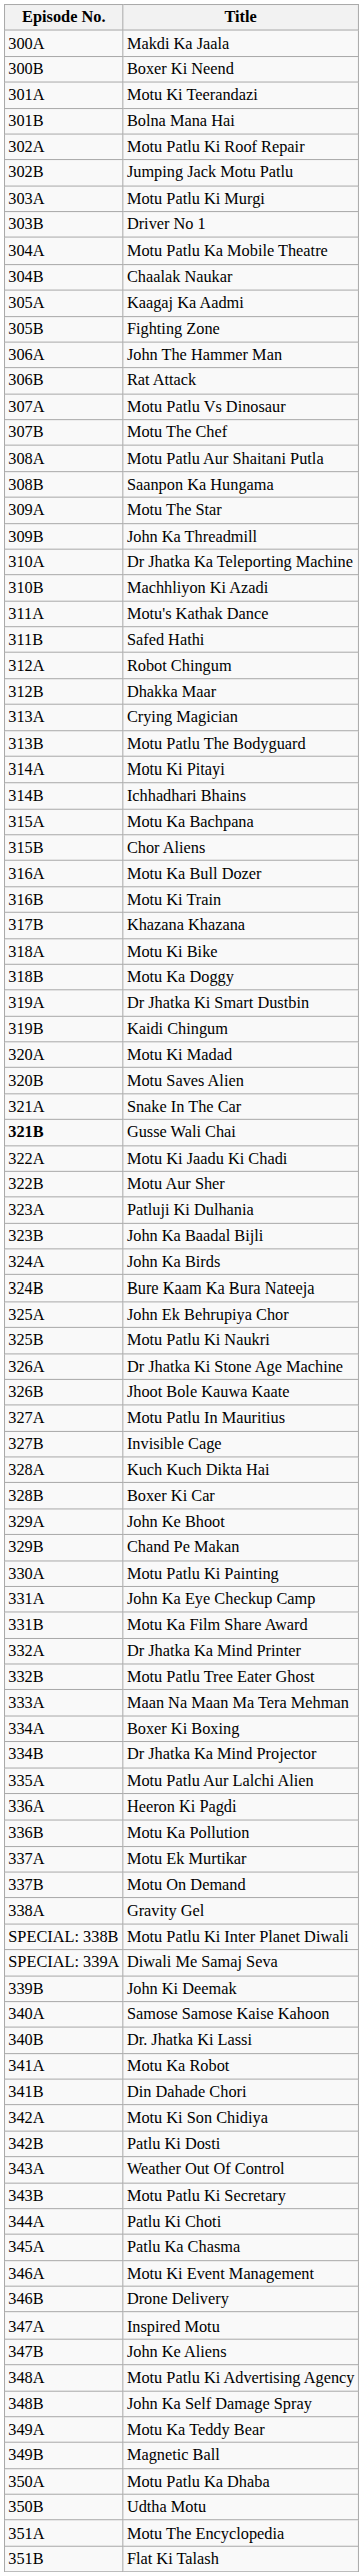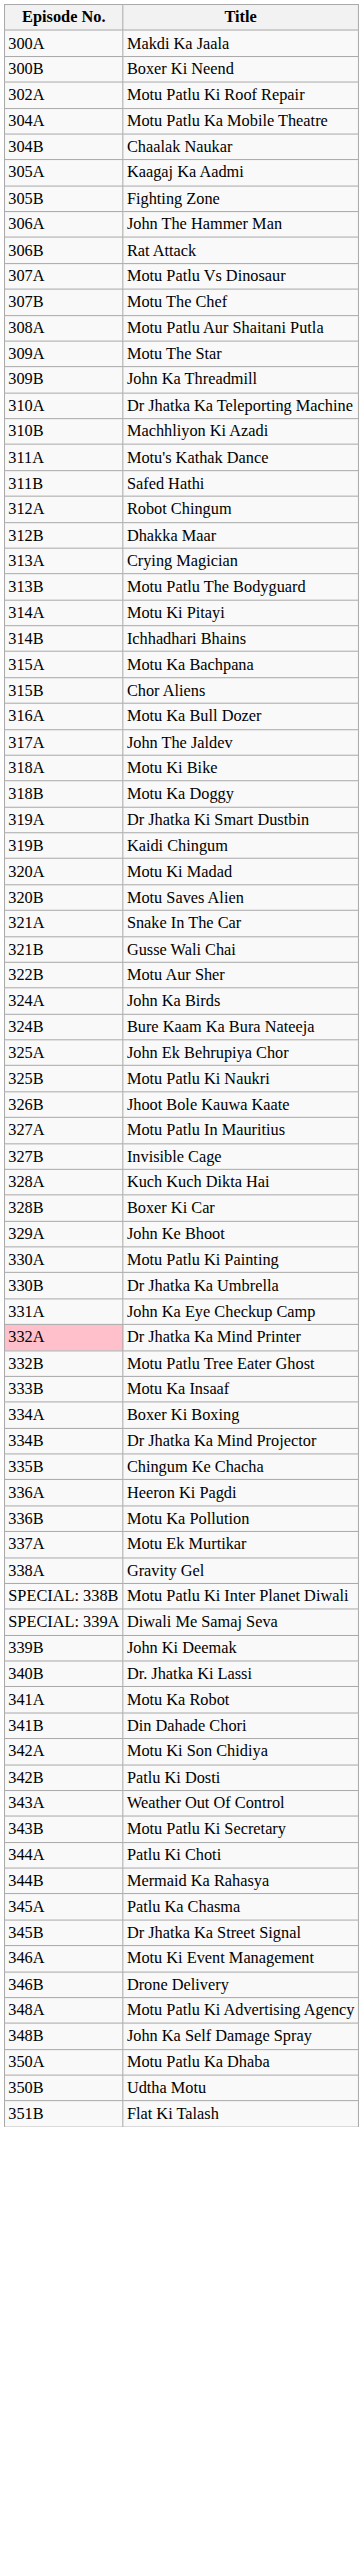 <table class="wikitable">
 <tr>
 <th>Episode No.</th>
 <th>Title</th>
 </tr>
 <tr>
 <td>300A</td>
 <td>Makdi Ka Jaala</td>
 </tr>
 <tr>
 <td>300B</td>
 <td>Boxer Ki Neend</td>
 </tr>
 <tr>
-<td>301A</td>
-<td>Motu Ki Teerandazi</td>
-</tr>
-<tr>
-<td>301B</td>
-<td>Bolna Mana Hai</td>
-</tr>
-<tr>
 <td>302A</td>
 <td>Motu Patlu Ki Roof Repair</td>
-</tr>
-<tr>
-<td>302B</td>
-<td>Jumping Jack Motu Patlu</td>
-</tr>
-<tr>
-<td>303A</td>
-<td>Motu Patlu Ki Murgi</td>
-</tr>
-<tr>
-<td>303B</td>
-<td>Driver No 1</td>
 </tr>
 <tr>
 <td>304A</td>
 <td>Motu Patlu Ka Mobile Theatre</td>
 </tr>
 <tr>
 <td>304B</td>
 <td>Chaalak Naukar</td>
 </tr>
 <tr>
 <td>305A</td>
 <td>Kaagaj Ka Aadmi</td>
 </tr>
 <tr>
 <td>305B</td>
 <td>Fighting Zone</td>
 </tr>
 <tr>
 <td>306A</td>
 <td>John The Hammer Man</td>
 </tr>
 <tr>
 <td>306B</td>
 <td>Rat Attack</td>
 </tr>
 <tr>
 <td>307A</td>
 <td>Motu Patlu Vs Dinosaur</td>
 </tr>
 <tr>
 <td>307B</td>
 <td>Motu The Chef</td>
 </tr>
 <tr>
 <td>308A</td>
 <td>Motu Patlu Aur Shaitani Putla</td>
-</tr>
-<tr>
-<td>308B</td>
-<td>Saanpon Ka Hungama</td>
 </tr>
 <tr>
 <td>309A</td>
 <td>Motu The Star</td>
 </tr>
 <tr>
 <td>309B</td>
 <td>John Ka Threadmill</td>
 </tr>
 <tr>
 <td>310A</td>
 <td>Dr Jhatka Ka Teleporting Machine</td>
 </tr>
 <tr>
 <td>310B</td>
 <td>Machhliyon Ki Azadi</td>
 </tr>
 <tr>
 <td>311A</td>
 <td>Motu's Kathak Dance</td>
 </tr>
 <tr>
 <td>311B</td>
 <td>Safed Hathi</td>
 </tr>
 <tr>
 <td>312A</td>
 <td>Robot Chingum</td>
 </tr>
 <tr>
 <td>312B</td>
 <td>Dhakka Maar</td>
 </tr>
 <tr>
 <td>313A</td>
 <td>Crying Magician</td>
 </tr>
 <tr>
 <td>313B</td>
 <td>Motu Patlu The Bodyguard</td>
 </tr>
 <tr>
 <td>314A</td>
 <td>Motu Ki Pitayi</td>
 </tr>
 <tr>
 <td>314B</td>
 <td>Ichhadhari Bhains</td>
 </tr>
 <tr>
 <td>315A</td>
 <td>Motu Ka Bachpana</td>
 </tr>
 <tr>
 <td>315B</td>
 <td>Chor Aliens</td>
 </tr>
 <tr>
 <td>316A</td>
 <td>Motu Ka Bull Dozer</td>
 </tr>
 <tr>
-<td>316B</td>
-<td>Motu Ki Train</td>
-</tr>
-<tr>
-<td>317B</td>
-<td>Khazana Khazana</td>
+<td>317A</td>
+<td>John The Jaldev</td>
 </tr>
 <tr>
 <td>318A</td>
 <td>Motu Ki Bike</td>
 </tr>
 <tr>
 <td>318B</td>
 <td>Motu Ka Doggy</td>
 </tr>
 <tr>
 <td>319A</td>
 <td>Dr Jhatka Ki Smart Dustbin</td>
 </tr>
 <tr>
 <td>319B</td>
 <td>Kaidi Chingum</td>
 </tr>
 <tr>
 <td>320A</td>
 <td>Motu Ki Madad</td>
 </tr>
 <tr>
 <td>320B</td>
 <td>Motu Saves Alien</td>
 </tr>
 <tr>
 <td>321A</td>
 <td>Snake In The Car</td>
 </tr>
 <tr>
-<td><strong>321B</strong></td>
+<td>321B</td>
 <td>Gusse Wali Chai</td>
-</tr>
-<tr>
-<td>322A</td>
-<td>Motu Ki Jaadu Ki Chadi</td>
 </tr>
 <tr>
 <td>322B</td>
 <td>Motu Aur Sher</td>
-</tr>
-<tr>
-<td>323A</td>
-<td>Patluji Ki Dulhania</td>
-</tr>
-<tr>
-<td>323B</td>
-<td>John Ka Baadal Bijli</td>
 </tr>
 <tr>
 <td>324A</td>
 <td>John Ka Birds</td>
 </tr>
 <tr>
 <td>324B</td>
 <td>Bure Kaam Ka Bura Nateeja</td>
 </tr>
 <tr>
 <td>325A</td>
 <td>John Ek Behrupiya Chor</td>
 </tr>
 <tr>
 <td>325B</td>
 <td>Motu Patlu Ki Naukri</td>
-</tr>
-<tr>
-<td>326A</td>
-<td>Dr Jhatka Ki Stone Age Machine</td>
 </tr>
 <tr>
 <td>326B</td>
 <td>Jhoot Bole Kauwa Kaate</td>
 </tr>
 <tr>
 <td>327A</td>
 <td>Motu Patlu In Mauritius</td>
 </tr>
 <tr>
 <td>327B</td>
 <td>Invisible Cage</td>
 </tr>
 <tr>
 <td>328A</td>
 <td>Kuch Kuch Dikta Hai</td>
 </tr>
 <tr>
 <td>328B</td>
 <td>Boxer Ki Car</td>
 </tr>
 <tr>
 <td>329A</td>
 <td>John Ke Bhoot</td>
 </tr>
 <tr>
-<td>329B</td>
-<td>Chand Pe Makan</td>
+<td>330A</td>
+<td>Motu Patlu Ki Painting</td>
 </tr>
 <tr>
-<td>330A</td>
-<td>Motu Patlu Ki Painting</td>
+<td>330B</td>
+<td>Dr Jhatka Ka Umbrella</td>
 </tr>
 <tr>
 <td>331A</td>
 <td>John Ka Eye Checkup Camp</td>
 </tr>
 <tr>
-<td>331B</td>
-<td>Motu Ka Film Share Award</td>
-</tr>
-<tr>
-<td>332A</td>
+<td style="background: pink;">332A</td>
 <td>Dr Jhatka Ka Mind Printer</td>
 </tr>
 <tr>
 <td>332B</td>
 <td>Motu Patlu Tree Eater Ghost</td>
 </tr>
 <tr>
-<td>333A</td>
-<td>Maan Na Maan Ma Tera Mehman</td>
+<td>333B</td>
+<td>Motu Ka Insaaf</td>
 </tr>
 <tr>
 <td>334A</td>
 <td>Boxer Ki Boxing</td>
 </tr>
 <tr>
 <td>334B</td>
 <td>Dr Jhatka Ka Mind Projector</td>
 </tr>
 <tr>
-<td>335A</td>
-<td>Motu Patlu Aur Lalchi Alien</td>
+<td>335B</td>
+<td>Chingum Ke Chacha</td>
 </tr>
 <tr>
 <td>336A</td>
 <td>Heeron Ki Pagdi</td>
 </tr>
 <tr>
 <td>336B</td>
 <td>Motu Ka Pollution</td>
 </tr>
 <tr>
 <td>337A</td>
 <td>Motu Ek Murtikar</td>
-</tr>
-<tr>
-<td>337B</td>
-<td>Motu On Demand</td>
 </tr>
 <tr>
 <td>338A</td>
 <td>Gravity Gel</td>
 </tr>
 <tr>
 <td>SPECIAL: 338B</td>
 <td>Motu Patlu Ki Inter Planet Diwali</td>
 </tr>
 <tr>
 <td>SPECIAL: 339A</td>
 <td>Diwali Me Samaj Seva</td>
 </tr>
 <tr>
 <td>339B</td>
 <td>John Ki Deemak</td>
-</tr>
-<tr>
-<td>340A</td>
-<td>Samose Samose Kaise Kahoon</td>
 </tr>
 <tr>
 <td>340B</td>
 <td>Dr. Jhatka Ki Lassi</td>
 </tr>
 <tr>
 <td>341A</td>
 <td>Motu Ka Robot</td>
 </tr>
 <tr>
 <td>341B</td>
 <td>Din Dahade Chori</td>
 </tr>
 <tr>
 <td>342A</td>
 <td>Motu Ki Son Chidiya</td>
 </tr>
 <tr>
 <td>342B</td>
 <td>Patlu Ki Dosti</td>
 </tr>
 <tr>
 <td>343A</td>
 <td>Weather Out Of Control</td>
 </tr>
 <tr>
 <td>343B</td>
 <td>Motu Patlu Ki Secretary</td>
 </tr>
 <tr>
 <td>344A</td>
 <td>Patlu Ki Choti</td>
 </tr>
 <tr>
+<td>344B</td>
+<td>Mermaid Ka Rahasya</td>
+</tr>
+<tr>
 <td>345A</td>
 <td>Patlu Ka Chasma</td>
+</tr>
+<tr>
+<td>345B</td>
+<td>Dr Jhatka Ka Street Signal</td>
 </tr>
 <tr>
 <td>346A</td>
 <td>Motu Ki Event Management</td>
 </tr>
 <tr>
 <td>346B</td>
 <td>Drone Delivery</td>
 </tr>
 <tr>
-<td>347A</td>
-<td>Inspired Motu</td>
-</tr>
-<tr>
-<td>347B</td>
-<td>John Ke Aliens</td>
-</tr>
-<tr>
 <td>348A</td>
 <td>Motu Patlu Ki Advertising Agency</td>
 </tr>
 <tr>
 <td>348B</td>
 <td>John Ka Self Damage Spray</td>
-</tr>
-<tr>
-<td>349A</td>
-<td>Motu Ka Teddy Bear</td>
-</tr>
-<tr>
-<td>349B</td>
-<td>Magnetic Ball</td>
 </tr>
 <tr>
 <td>350A</td>
 <td>Motu Patlu Ka Dhaba</td>
 </tr>
 <tr>
 <td>350B</td>
 <td>Udtha Motu</td>
 </tr>
 <tr>
-<td>351A</td>
-<td>Motu The Encyclopedia</td>
-</tr>
-<tr>
 <td>351B</td>
 <td>Flat Ki Talash</td>
 </tr>
 </table>
